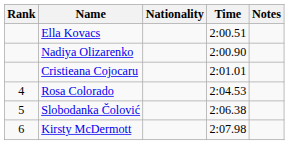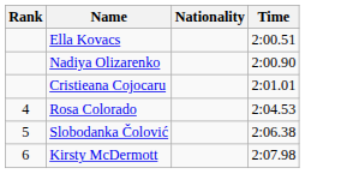 <table class="wikitable sortable" style="text-align:center">
 <tr>
 <th>Rank</th>
 <th>Name</th>
 <th>Nationality</th>
 <th>Time</th>
-<th>Notes</th>
 </tr>
 <tr>
 <td></td>
 <td align="left"><a href='#'>Ella Kovacs</a></td>
 <td align=left></td>
 <td>2:00.51</td>
-<td></td>
 </tr>
 <tr>
 <td></td>
 <td align="left"><a href='#'>Nadiya Olizarenko</a></td>
 <td align=left></td>
 <td>2:00.90</td>
-<td></td>
 </tr>
 <tr>
 <td></td>
 <td align="left"><a href='#'>Cristieana Cojocaru</a></td>
 <td align=left></td>
 <td>2:01.01</td>
-<td></td>
 </tr>
 <tr>
 <td>4</td>
 <td align="left"><a href='#'>Rosa Colorado</a></td>
 <td align=left></td>
 <td>2:04.53</td>
-<td></td>
 </tr>
 <tr>
 <td>5</td>
 <td align="left"><a href='#'>Slobodanka Čolović</a></td>
 <td align=left></td>
 <td>2:06.38</td>
-<td></td>
 </tr>
 <tr>
 <td>6</td>
 <td align="left"><a href='#'>Kirsty McDermott</a></td>
 <td align=left></td>
 <td>2:07.98</td>
-<td></td>
 </tr>
 </table>
